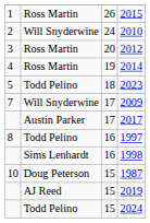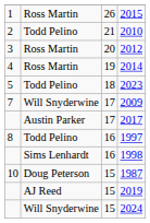 <table class="wikitable">
 <tr>
 </tr>
 <tr>
 <td>1</td>
 <td>Ross Martin</td>
 <td>26</td>
 <td><a href='#'>2015</a></td>
 </tr>
 <tr>
 <td>2</td>
-<td>Will Snyderwine</td>
-<td>24</td>
+<td>Todd Pelino</td>
+<td>21</td>
 <td><a href='#'>2010</a></td>
 </tr>
 <tr>
 <td>3</td>
 <td>Ross Martin</td>
 <td>20</td>
 <td><a href='#'>2012</a></td>
 </tr>
 <tr>
 <td>4</td>
 <td>Ross Martin</td>
 <td>19</td>
 <td><a href='#'>2014</a></td>
 </tr>
 <tr>
 <td>5</td>
 <td>Todd Pelino</td>
 <td>18</td>
 <td><a href='#'>2023</a></td>
 </tr>
 <tr>
 <td>7</td>
 <td>Will Snyderwine</td>
 <td>17</td>
 <td><a href='#'>2009</a></td>
 </tr>
 <tr>
 <td></td>
 <td>Austin Parker</td>
 <td>17</td>
 <td><a href='#'>2017</a></td>
 </tr>
 <tr>
 <td>8</td>
 <td>Todd Pelino</td>
 <td>16</td>
 <td><a href='#'>1997</a></td>
 </tr>
 <tr>
 <td></td>
 <td>Sims Lenhardt</td>
 <td>16</td>
 <td><a href='#'>1998</a></td>
 </tr>
 <tr>
 <td>10</td>
 <td>Doug Peterson</td>
 <td>15</td>
 <td><a href='#'>1987</a></td>
 </tr>
 <tr>
 <td></td>
 <td>AJ Reed</td>
 <td>15</td>
 <td><a href='#'>2019</a></td>
 </tr>
 <tr>
 <td></td>
-<td>Todd Pelino</td>
+<td>Will Snyderwine</td>
 <td>15</td>
 <td><a href='#'>2024</a></td>
 </tr>
 </table>
